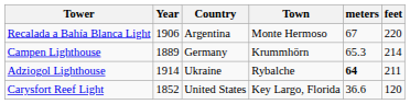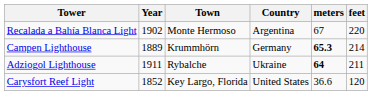 <table class="wikitable sortable" style="font-size:95%;">
 <tr>
 <th>Tower</th>
 <th>Year</th>
+<th>Town</th>
 <th>Country</th>
-<th>Town</th>
 <th>meters</th>
 <th>feet</th>
 </tr>
 <tr>
 <td><a href='#'>Recalada a Bahía Blanca Light</a></td>
-<td>1906</td>
+<td>1902</td>
+<td>Monte Hermoso</td>
 <td>Argentina</td>
-<td>Monte Hermoso</td>
 <td>67</td>
 <td>220</td>
 </tr>
 <tr>
 <td><a href='#'>Campen Lighthouse</a></td>
 <td>1889</td>
+<td>Krummhörn</td>
 <td>Germany</td>
-<td>Krummhörn</td>
-<td>65.3</td>
+<td><strong>65.3</strong></td>
 <td>214</td>
 </tr>
 <tr>
 <td><a href='#'>Adziogol Lighthouse</a></td>
-<td>1914</td>
+<td>1911</td>
+<td>Rybalche</td>
 <td>Ukraine</td>
-<td>Rybalche</td>
 <td><strong>64</strong></td>
 <td>211</td>
 </tr>
 <tr>
 <td><a href='#'>Carysfort Reef Light</a></td>
 <td>1852</td>
+<td>Key Largo, Florida</td>
 <td>United States</td>
-<td>Key Largo, Florida</td>
 <td>36.6</td>
 <td>120</td>
 </tr>
 </table>
